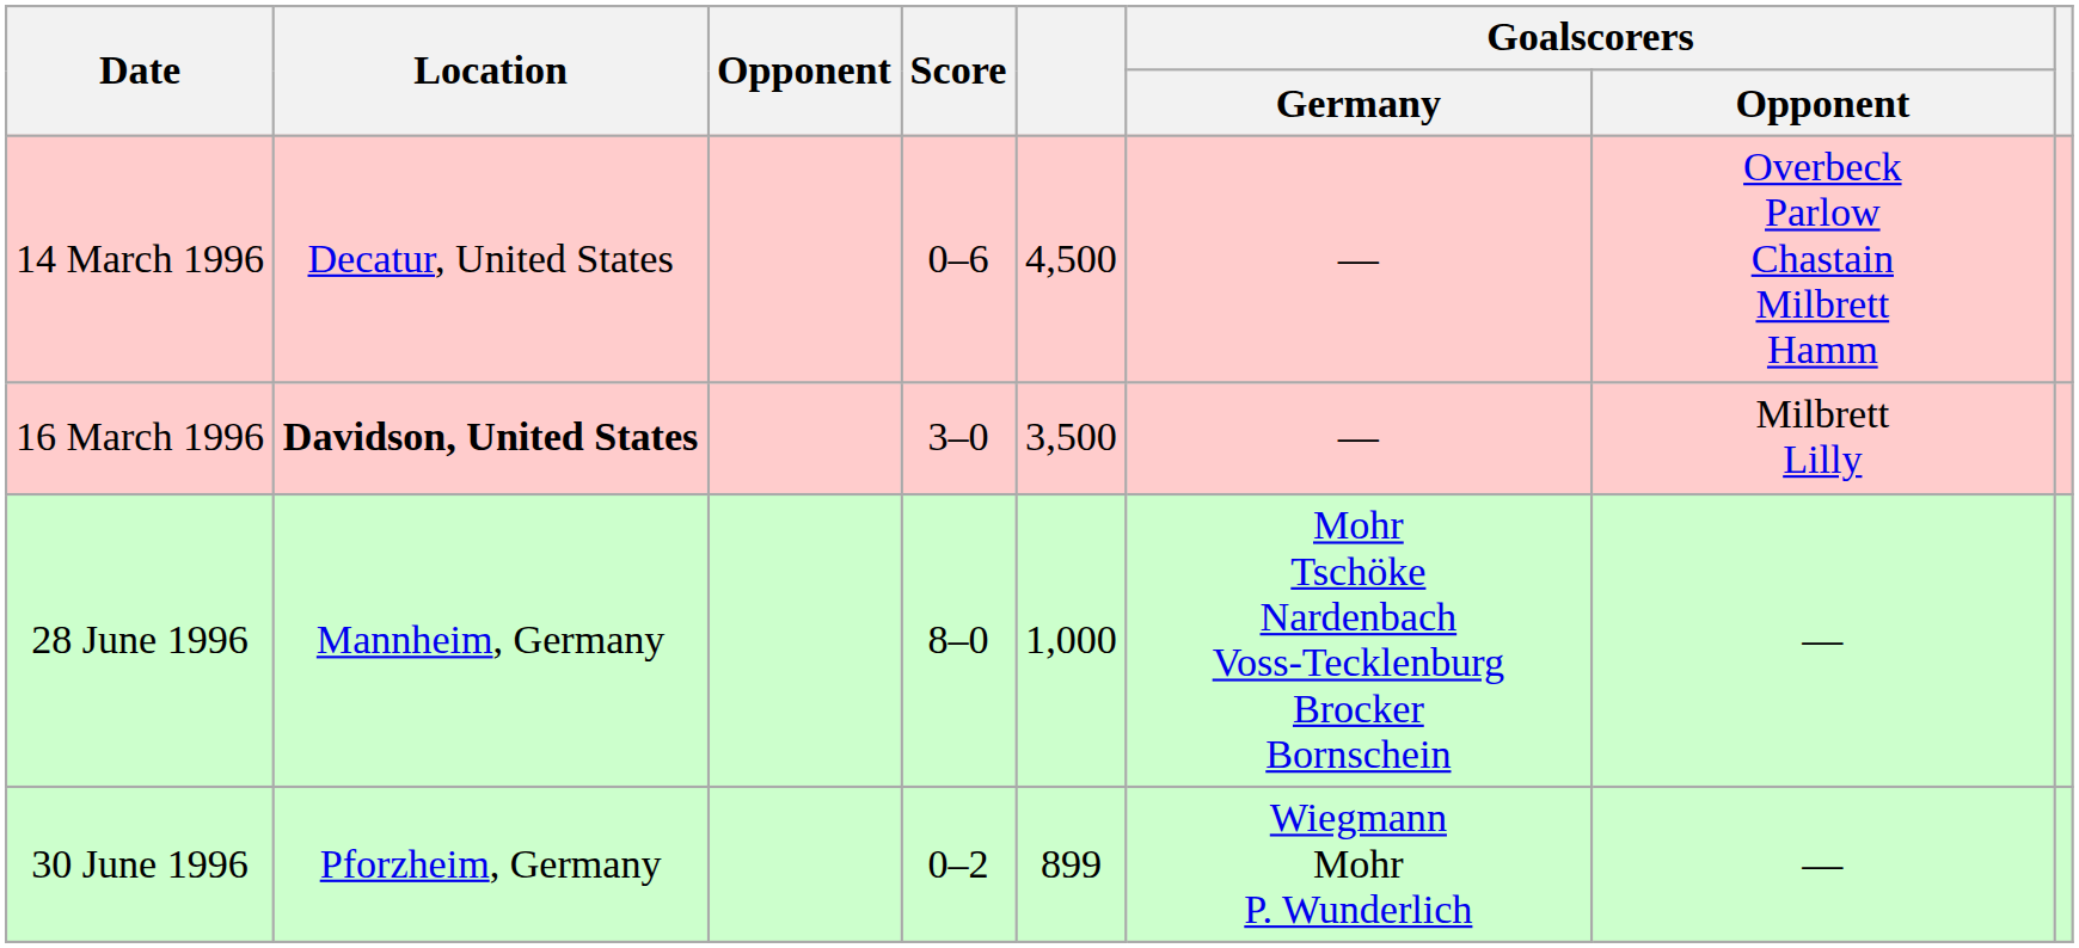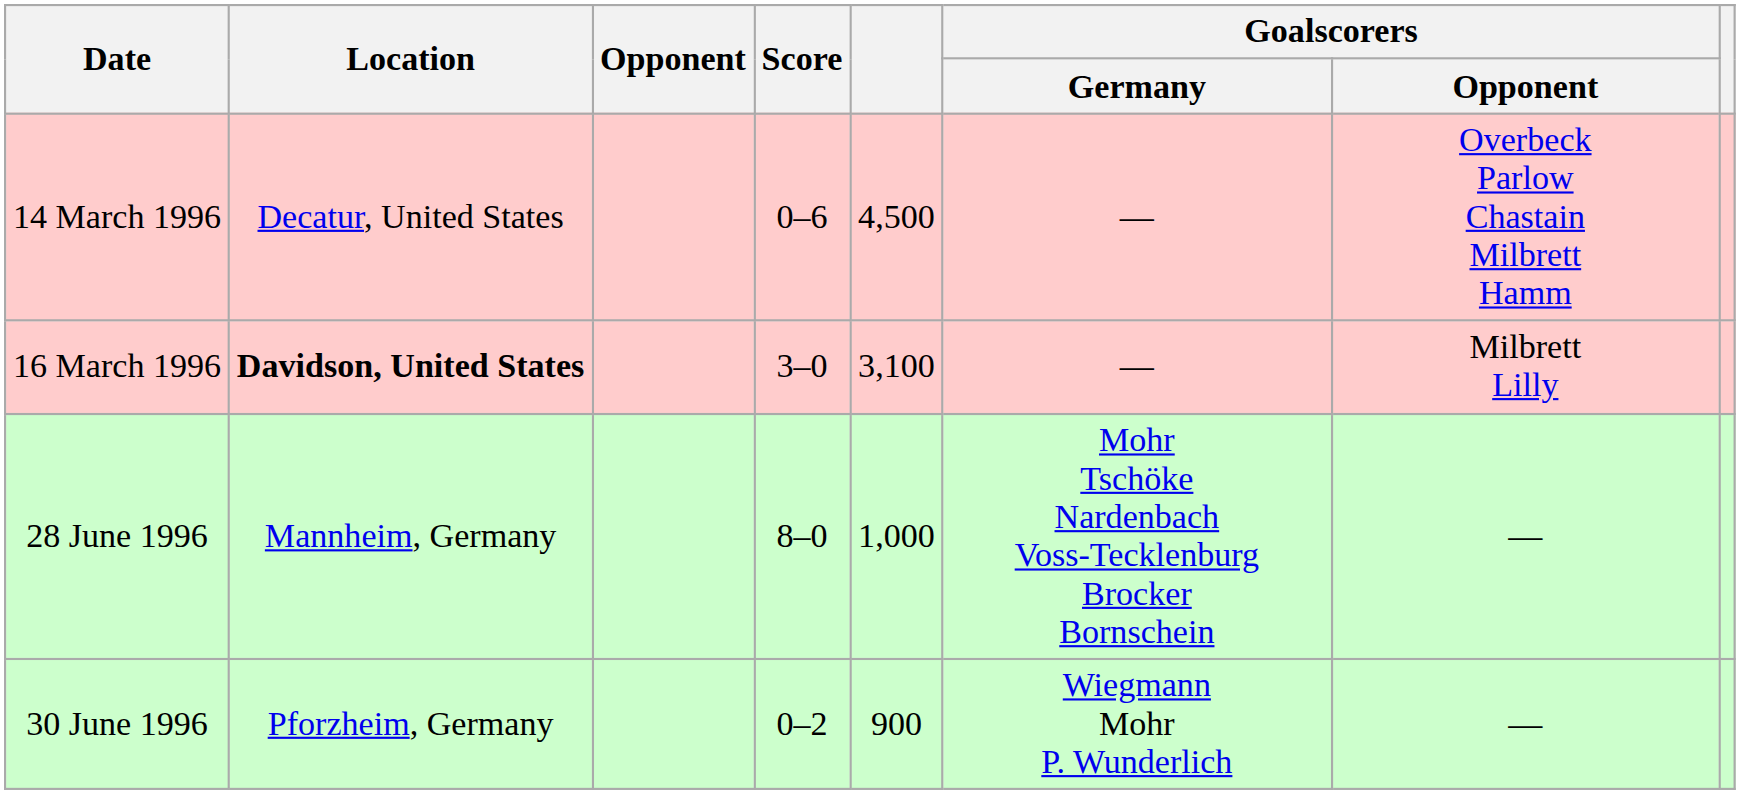 <table class="wikitable" Style="text-align: center">
 <tr>
 <th rowspan="2">Date</th>
 <th rowspan="2">Location</th>
 <th rowspan="2">Opponent</th>
 <th rowspan="2">Score<br></th>
 <th rowspan="2"></th>
 <th colspan="2">Goalscorers</th>
 <th rowspan="2"></th>
 </tr>
 <tr>
 <th style="width:175px">Germany</th>
 <th style="width:175px">Opponent</th>
 </tr>
 <tr style="background:#fcc">
 <td>14 March 1996</td>
 <td><a href='#'>Decatur</a>, United States</td>
 <td></td>
 <td>0–6</td>
 <td>4,500</td>
 <td>—</td>
 <td><a href='#'>Overbeck</a> <br><a href='#'>Parlow</a> <br><a href='#'>Chastain</a> <br><a href='#'>Milbrett</a> <br><a href='#'>Hamm</a> </td>
 <td></td>
 </tr>
 <tr style="background:#fcc">
 <td>16 March 1996</td>
 <td><strong>Davidson, United States</strong></td>
 <td></td>
 <td>3–0</td>
-<td>3,500</td>
+<td>3,100</td>
 <td>—</td>
 <td>Milbrett <br><a href='#'>Lilly</a> </td>
 <td></td>
 </tr>
 <tr style="background:#cfc">
 <td>28 June 1996</td>
 <td><a href='#'>Mannheim</a>, Germany</td>
 <td></td>
 <td>8–0</td>
 <td>1,000</td>
 <td><a href='#'>Mohr</a> <br><a href='#'>Tschöke</a> <br><a href='#'>Nardenbach</a> <br><a href='#'>Voss-Tecklenburg</a> <br><a href='#'>Brocker</a> <br><a href='#'>Bornschein</a> </td>
 <td>—</td>
 <td></td>
 </tr>
 <tr style="background:#cfc">
 <td>30 June 1996</td>
 <td><a href='#'>Pforzheim</a>, Germany</td>
 <td></td>
 <td>0–2</td>
-<td>899</td>
+<td>900</td>
 <td><a href='#'>Wiegmann</a> <br>Mohr <br><a href='#'>P. Wunderlich</a> </td>
 <td>—</td>
 <td></td>
 </tr>
 </table>
